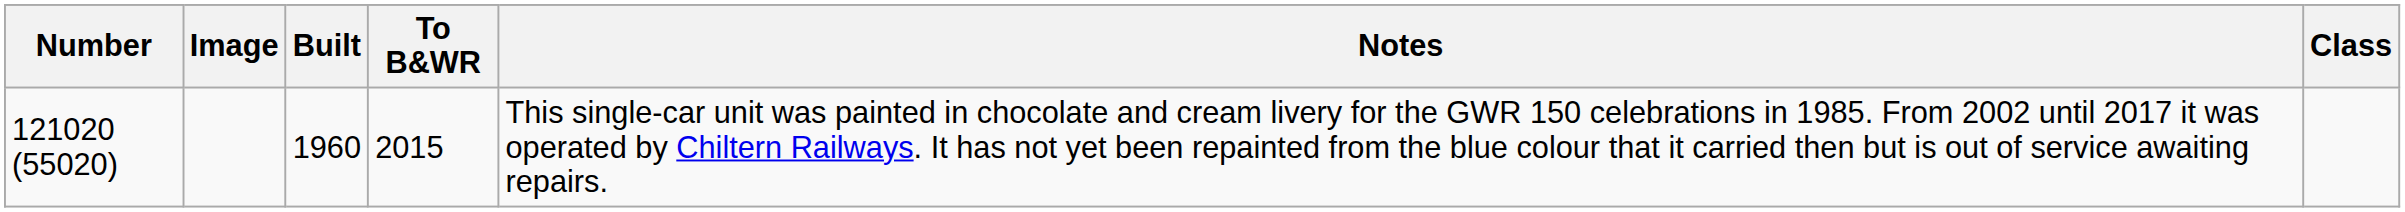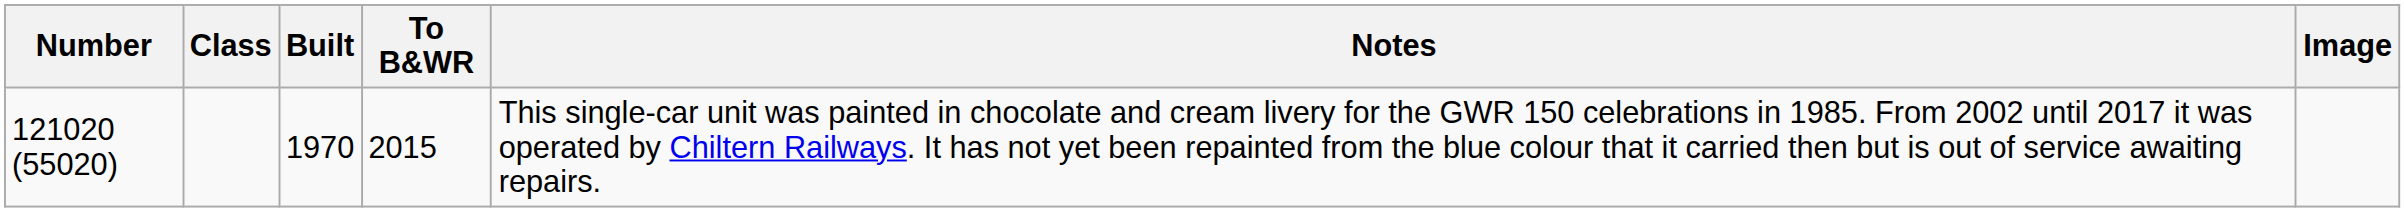 <table class="wikitable">
 <tr>
 <th>Number</th>
-<th>Image</th>
+<th>Class</th>
 <th>Built</th>
 <th>To B&WR</th>
 <th>Notes</th>
-<th>Class</th>
+<th>Image</th>
 </tr>
 <tr>
 <td>121020 (55020)</td>
 <td></td>
-<td>1960</td>
+<td>1970</td>
 <td>2015</td>
 <td>This single-car unit was painted in chocolate and cream livery for the GWR 150 celebrations in 1985. From 2002 until 2017 it was operated by <a href='#'>Chiltern Railways</a>. It has not yet been repainted from the blue colour that it carried then but is out of service awaiting repairs.</td>
 <td></td>
 </tr>
 </table>
